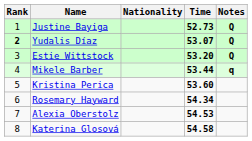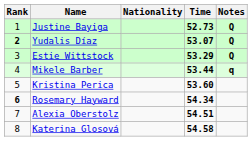 <table class="wikitable sortable" style="text-align:center">
 <tr>
 <th>Rank</th>
 <th>Name</th>
 <th>Nationality</th>
 <th>Time</th>
 <th>Notes</th>
 </tr>
 <tr bgcolor=ccffcc>
 <td>1</td>
 <td align=left><a href='#'>Justine Bayiga</a></td>
 <td align=left></td>
 <td><strong>52.73</strong></td>
 <td><strong>Q</strong></td>
 </tr>
 <tr bgcolor=ccffcc>
 <td><strong>2</strong></td>
 <td align=left><a href='#'>Yudalis Díaz</a></td>
 <td align=left></td>
 <td><strong>53.07</strong></td>
 <td><strong>Q</strong></td>
 </tr>
 <tr bgcolor=ccffcc>
 <td>3</td>
 <td align=left><a href='#'>Estie Wittstock</a></td>
 <td align=left></td>
-<td><strong>53.20</strong></td>
+<td><strong>53.29</strong></td>
 <td><strong>Q</strong></td>
 </tr>
 <tr bgcolor=ddffdd>
 <td>4</td>
 <td align=left><a href='#'>Mikele Barber</a></td>
 <td align=left></td>
 <td><strong>53.44</strong></td>
 <td><strong>q</strong></td>
 </tr>
 <tr>
 <td>5</td>
 <td align=left><a href='#'>Kristina Perica</a></td>
 <td align=left></td>
 <td><strong>53.60</strong></td>
 <td></td>
 </tr>
 <tr>
-<td>6</td>
+<td><strong>6</strong></td>
 <td align=left><a href='#'>Rosemary Hayward</a></td>
 <td align=left></td>
 <td><strong>54.34</strong></td>
 <td></td>
 </tr>
 <tr>
 <td>7</td>
 <td align=left><a href='#'>Alexia Oberstolz</a></td>
 <td align=left></td>
-<td><strong>54.53</strong></td>
+<td><strong>54.51</strong></td>
 <td></td>
 </tr>
 <tr>
 <td>8</td>
 <td align=left><a href='#'>Katerina Glosová</a></td>
 <td align=left></td>
 <td><strong>54.58</strong></td>
 <td></td>
 </tr>
 </table>
